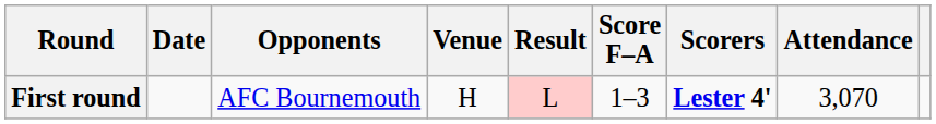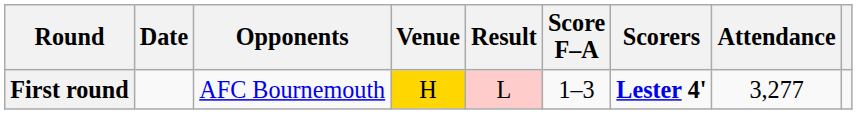 <table class="wikitable plainrowheaders" style="text-align:center">
 <tr>
 <th scope="col">Round</th>
 <th scope="col">Date</th>
 <th scope="col">Opponents</th>
 <th scope="col">Venue</th>
 <th scope="col">Result</th>
 <th scope="col">Score<br>F–A</th>
 <th scope="col">Scorers</th>
 <th scope="col">Attendance</th>
 <th scope="col"></th>
 </tr>
 <tr>
 <th scope="row">First round</th>
 <td></td>
 <td><a href='#'>AFC Bournemouth</a></td>
-<td>H</td>
+<td style="background: gold;">H</td>
 <td bgcolor=#FFCCCC>L</td>
 <td>1–3</td>
 <td align=left><strong><a href='#'>Lester</a> 4'</strong></td>
-<td>3,070</td>
+<td>3,277</td>
 <td></td>
 </tr>
 </table>
